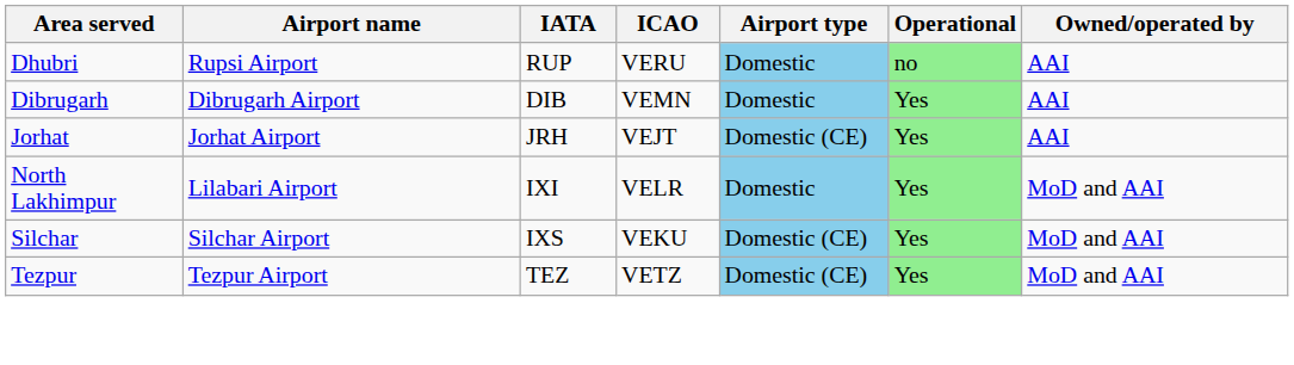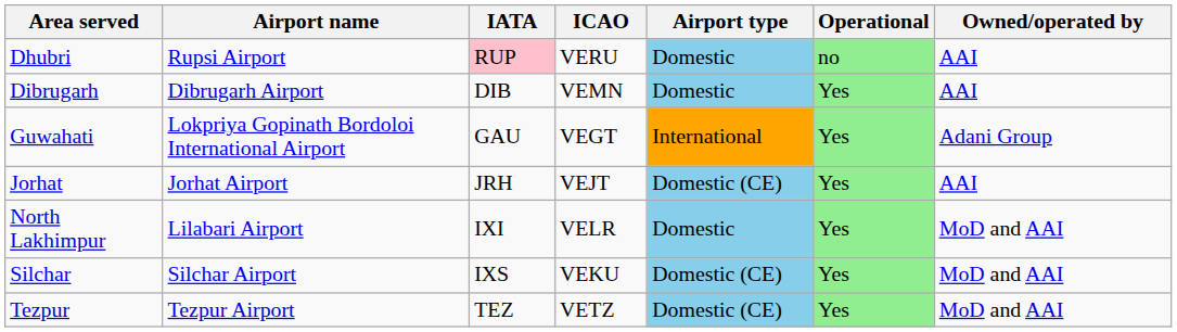 <table class="sortable wikitable"style="text-align:left;"style="font-size: 85%">
 <tr>
 <th style="width:10em;">Area served</th>
 <th style="width:25em;">Airport name</th>
 <th style="width:5em;">IATA</th>
 <th style="width:5em;">ICAO</th>
 <th style="width:10em;">Airport type</th>
 <th style="width:5em;">Operational</th>
 <th style="width:15em;">Owned/operated by</th>
 </tr>
 <tr>
 <td><a href='#'>Dhubri</a></td>
 <td><a href='#'>Rupsi Airport</a></td>
-<td>RUP</td>
+<td style="background: pink;">RUP</td>
 <td>VERU</td>
 <td style="background:skyblue;">Domestic</td>
 <td style="background:lightgreen;">no</td>
 <td><a href='#'>AAI</a></td>
 </tr>
 <tr>
 <td><a href='#'>Dibrugarh</a></td>
 <td><a href='#'>Dibrugarh Airport</a></td>
 <td>DIB</td>
 <td>VEMN</td>
 <td style="background:skyblue;">Domestic</td>
 <td style="background:lightgreen;">Yes</td>
 <td><a href='#'>AAI</a></td>
+</tr>
+<tr>
+<td><a href='#'>Guwahati</a></td>
+<td><a href='#'>Lokpriya Gopinath Bordoloi International Airport</a></td>
+<td>GAU</td>
+<td>VEGT</td>
+<td style="background:orange;">International</td>
+<td style="background:lightgreen;">Yes</td>
+<td><a href='#'>Adani Group</a></td>
 </tr>
 <tr>
 <td><a href='#'>Jorhat</a></td>
 <td><a href='#'>Jorhat Airport</a></td>
 <td>JRH</td>
 <td>VEJT</td>
 <td style="background:skyblue;">Domestic (CE)</td>
 <td style="background:lightgreen;">Yes</td>
 <td><a href='#'>AAI</a></td>
 </tr>
 <tr>
 <td><a href='#'>North Lakhimpur</a></td>
 <td><a href='#'>Lilabari Airport</a></td>
 <td>IXI</td>
 <td>VELR</td>
 <td style="background:skyblue;">Domestic</td>
 <td style="background:lightgreen;">Yes</td>
 <td><a href='#'>MoD</a> and <a href='#'>AAI</a></td>
 </tr>
 <tr>
 <td><a href='#'>Silchar</a></td>
 <td><a href='#'>Silchar Airport</a></td>
 <td>IXS</td>
 <td>VEKU</td>
 <td style="background:skyblue;">Domestic (CE)</td>
 <td style="background:lightgreen;">Yes</td>
 <td><a href='#'>MoD</a> and <a href='#'>AAI</a></td>
 </tr>
 <tr>
 <td><a href='#'>Tezpur</a></td>
 <td><a href='#'>Tezpur Airport</a></td>
 <td>TEZ</td>
 <td>VETZ</td>
 <td style="background:skyblue;">Domestic (CE)</td>
 <td style="background:lightgreen;">Yes</td>
 <td><a href='#'>MoD</a> and <a href='#'>AAI</a></td>
 </tr>
 </table>
